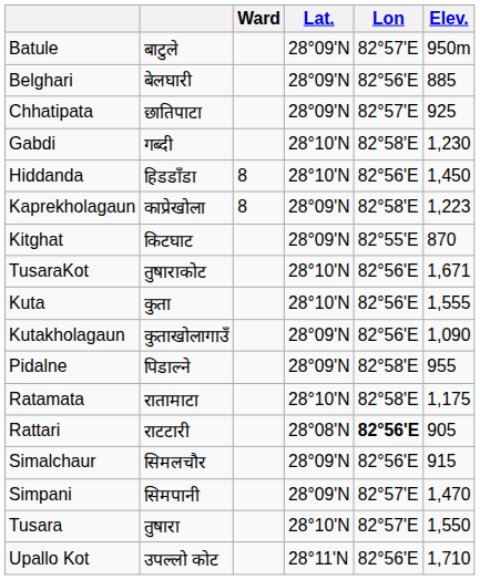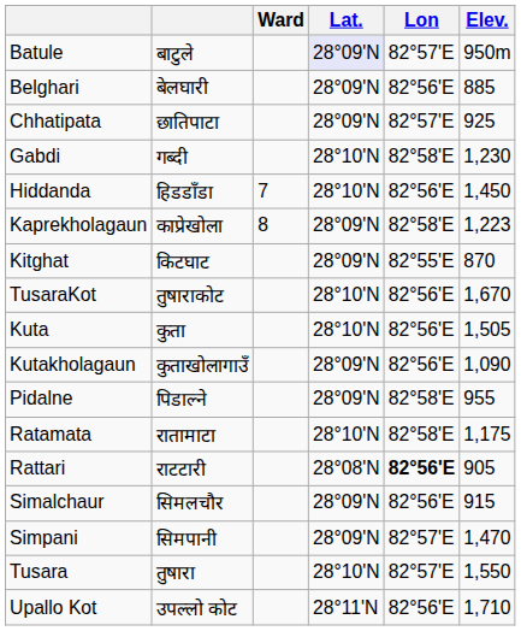 <table class="wikitable">
 <tr>
 <th></th>
 <th></th>
 <th>Ward</th>
 <th><a href='#'>Lat.</a></th>
 <th><a href='#'>Lon</a></th>
 <th><a href='#'>Elev.</a></th>
 </tr>
 <tr>
 <td>Batule</td>
 <td>बाटुले</td>
 <td></td>
-<td>28°09'N</td>
+<td style="background: lavender;">28°09'N</td>
 <td>82°57'E</td>
 <td> 950m</td>
 </tr>
 <tr>
 <td>Belghari</td>
 <td>बेलघारी</td>
 <td></td>
 <td>28°09'N</td>
 <td>82°56'E</td>
 <td> 885</td>
 </tr>
 <tr>
 <td>Chhatipata</td>
 <td>छातिपाटा</td>
 <td></td>
 <td>28°09'N</td>
 <td>82°57'E</td>
 <td> 925</td>
 </tr>
 <tr>
 <td>Gabdi</td>
 <td>गब्दी</td>
 <td></td>
 <td>28°10'N</td>
 <td>82°58'E</td>
 <td>1,230</td>
 </tr>
 <tr>
 <td>Hiddanda</td>
 <td>हिडडाँडा</td>
-<td>8</td>
+<td>7</td>
 <td>28°10'N</td>
 <td>82°56'E</td>
 <td>1,450</td>
 </tr>
 <tr>
 <td>Kaprekholagaun</td>
 <td>काप्रेखोला</td>
 <td>8</td>
 <td>28°09'N</td>
 <td>82°58'E</td>
 <td>1,223</td>
 </tr>
 <tr>
 <td>Kitghat</td>
 <td>किटघाट</td>
 <td></td>
 <td>28°09'N</td>
 <td>82°55'E</td>
 <td> 870</td>
 </tr>
 <tr>
 <td>TusaraKot</td>
 <td>तुषाराकोट</td>
 <td></td>
 <td>28°10'N</td>
 <td>82°56'E</td>
-<td>1,671</td>
+<td>1,670</td>
 </tr>
 <tr>
 <td>Kuta</td>
 <td>कुता</td>
 <td></td>
 <td>28°10'N</td>
 <td>82°56'E</td>
-<td>1,555</td>
+<td>1,505</td>
 </tr>
 <tr>
 <td>Kutakholagaun</td>
 <td>कुताखोलागाउँ</td>
 <td></td>
 <td>28°09'N</td>
 <td>82°56'E</td>
 <td>1,090</td>
 </tr>
 <tr>
 <td>Pidalne</td>
 <td>पिडाल्ने</td>
 <td></td>
 <td>28°09'N</td>
 <td>82°58'E</td>
 <td> 955</td>
 </tr>
 <tr>
 <td>Ratamata</td>
 <td>रातामाटा</td>
 <td></td>
 <td>28°10'N</td>
 <td>82°58'E</td>
 <td>1,175</td>
 </tr>
 <tr>
 <td>Rattari</td>
 <td>राटटारी</td>
 <td></td>
 <td>28°08'N</td>
 <td><strong>82°56'E</strong></td>
 <td> 905</td>
 </tr>
 <tr>
 <td>Simalchaur</td>
 <td>सिमलचौर</td>
 <td></td>
 <td>28°09'N</td>
 <td>82°56'E</td>
 <td> 915</td>
 </tr>
 <tr>
 <td>Simpani</td>
 <td>सिमपानी</td>
 <td></td>
 <td>28°09'N</td>
 <td>82°57'E</td>
 <td>1,470</td>
 </tr>
 <tr>
 <td>Tusara</td>
 <td>तुषारा</td>
 <td></td>
 <td>28°10'N</td>
 <td>82°57'E</td>
 <td>1,550</td>
 </tr>
 <tr>
 <td>Upallo Kot</td>
 <td>उपल्लो कोट</td>
 <td></td>
 <td>28°11'N</td>
 <td>82°56'E</td>
 <td>1,710</td>
 </tr>
 </table>
